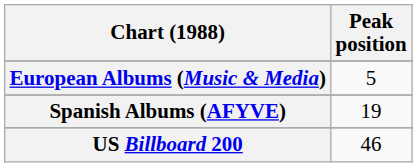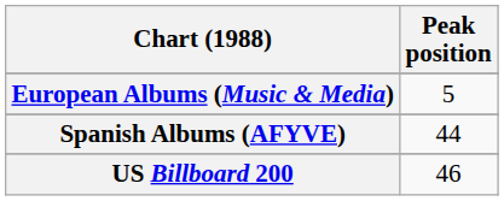 <table class="wikitable sortable plainrowheaders" style="text-align:center">
 <tr>
 <th scope="col">Chart (1988)</th>
 <th scope="col">Peak<br>position</th>
 </tr>
 <tr>
 </tr>
 <tr>
 </tr>
 <tr>
 </tr>
 <tr>
 <th scope="row"><a href='#'>European Albums</a> (<em><a href='#'>Music & Media</a></em>)</th>
 <td>5</td>
 </tr>
 <tr>
 </tr>
 <tr>
 </tr>
 <tr>
 <th scope="row">Spanish Albums (<a href='#'>AFYVE</a>)</th>
-<td>19</td>
+<td>44</td>
 </tr>
 <tr>
 </tr>
 <tr>
 </tr>
 <tr>
 <th scope="row">US <a href='#'><em>Billboard</em> 200</a></th>
 <td>46</td>
 </tr>
 </table>
